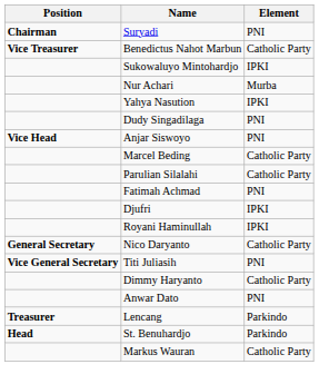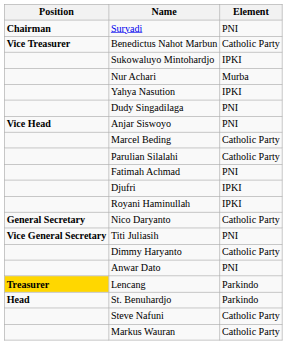 <table class="wikitable">
 <tr>
 <th>Position</th>
 <th>Name</th>
 <th>Element</th>
 </tr>
 <tr>
 <td><strong>Chairman</strong></td>
 <td><a href='#'>Suryadi</a></td>
 <td>PNI</td>
 </tr>
 <tr>
 <td><strong>Vice Treasurer</strong></td>
 <td>Benedictus Nahot Marbun</td>
 <td>Catholic Party</td>
 </tr>
 <tr>
 <td></td>
 <td>Sukowaluyo Mintohardjo</td>
 <td>IPKI</td>
 </tr>
 <tr>
 <td></td>
 <td>Nur Achari</td>
 <td>Murba</td>
 </tr>
 <tr>
 <td></td>
 <td>Yahya Nasution</td>
 <td>IPKI</td>
 </tr>
 <tr>
 <td></td>
 <td>Dudy Singadilaga</td>
 <td>PNI</td>
 </tr>
 <tr>
 <td><strong>Vice Head</strong></td>
 <td>Anjar Siswoyo</td>
 <td>PNI</td>
 </tr>
 <tr>
 <td></td>
 <td>Marcel Beding</td>
 <td>Catholic Party</td>
 </tr>
 <tr>
 <td></td>
 <td>Parulian Silalahi</td>
 <td>Catholic Party</td>
 </tr>
 <tr>
 <td></td>
 <td>Fatimah Achmad</td>
 <td>PNI</td>
 </tr>
 <tr>
 <td></td>
 <td>Djufri</td>
 <td>IPKI</td>
 </tr>
 <tr>
 <td></td>
 <td>Royani Haminullah</td>
 <td>IPKI</td>
 </tr>
 <tr>
 <td><strong>General Secretary</strong></td>
 <td>Nico Daryanto</td>
 <td>Catholic Party</td>
 </tr>
 <tr>
 <td><strong>Vice General Secretary</strong></td>
 <td>Titi Juliasih</td>
 <td>PNI</td>
 </tr>
 <tr>
 <td></td>
 <td>Dimmy Haryanto</td>
 <td>Catholic Party</td>
 </tr>
 <tr>
 <td></td>
 <td>Anwar Dato</td>
 <td>PNI</td>
 </tr>
 <tr>
-<td><strong>Treasurer</strong></td>
+<td style="background: gold;"><strong>Treasurer</strong></td>
 <td>Lencang</td>
 <td>Parkindo</td>
 </tr>
 <tr>
 <td><strong>Head</strong></td>
 <td>St. Benuhardjo</td>
 <td>Parkindo</td>
 </tr>
 <tr>
 <td></td>
+<td>Steve Nafuni</td>
+<td>Catholic Party</td>
+</tr>
+<tr>
+<td></td>
 <td>Markus Wauran</td>
 <td>Catholic Party</td>
 </tr>
 </table>
